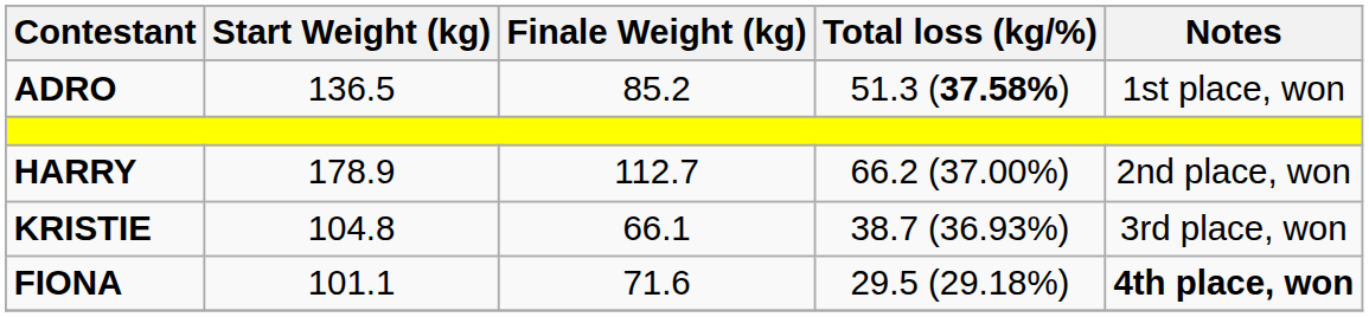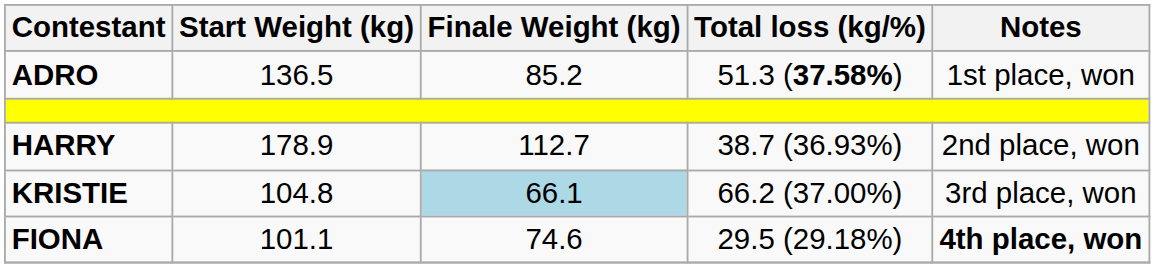 <table class="wikitable" style="text-align:center">
 <tr>
 <th>Contestant</th>
 <th>Start Weight (kg)</th>
 <th>Finale Weight (kg)</th>
 <th>Total loss (kg/%)</th>
 <th>Notes</th>
 </tr>
 <tr>
 <td align="left"><strong>ADRO</strong></td>
 <td>136.5</td>
 <td>85.2</td>
 <td>51.3 (<strong>37.58%</strong>)</td>
 <td>1st place, won </td>
 </tr>
 <tr>
 <td colspan=5 bgcolor="yellow" height="6"></td>
 </tr>
 <tr>
 <td align="left"><strong>HARRY</strong></td>
 <td>178.9</td>
 <td>112.7</td>
-<td>66.2 (37.00%)</td>
+<td>38.7 (36.93%)</td>
 <td>2nd place, won </td>
 </tr>
 <tr>
 <td align="left"><strong>KRISTIE</strong></td>
 <td>104.8</td>
-<td>66.1</td>
-<td>38.7 (36.93%)</td>
+<td style="background: lightblue;">66.1</td>
+<td>66.2 (37.00%)</td>
 <td>3rd place, won </td>
 </tr>
 <tr>
 <td align="left"><strong>FIONA</strong></td>
 <td>101.1</td>
-<td>71.6</td>
+<td>74.6</td>
 <td>29.5 (29.18%)</td>
 <td><strong>4th place, won </strong></td>
 </tr>
 <tr>
 </tr>
 </table>
